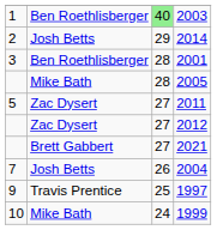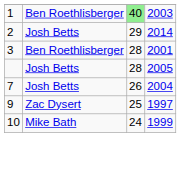 <table class="wikitable">
 <tr>
 </tr>
 <tr>
 <td>1</td>
 <td><a href='#'>Ben Roethlisberger</a></td>
 <td style="background: lightgreen;"><abbr>40</abbr></td>
 <td><a href='#'>2003</a></td>
 </tr>
 <tr>
 <td>2</td>
 <td><a href='#'>Josh Betts</a></td>
 <td><abbr>29</abbr></td>
 <td><a href='#'>2014</a></td>
 </tr>
 <tr>
 <td>3</td>
 <td><a href='#'>Ben Roethlisberger</a></td>
 <td><abbr>28</abbr></td>
 <td><a href='#'>2001</a></td>
 </tr>
 <tr>
 <td></td>
-<td><a href='#'>Mike Bath</a></td>
+<td><a href='#'>Josh Betts</a></td>
 <td><abbr>28</abbr></td>
 <td><a href='#'>2005</a></td>
-</tr>
-<tr>
-<td>5</td>
-<td><a href='#'>Zac Dysert</a></td>
-<td><abbr>27</abbr></td>
-<td><a href='#'>2011</a></td>
-</tr>
-<tr>
-<td></td>
-<td><a href='#'>Zac Dysert</a></td>
-<td><abbr>27</abbr></td>
-<td><a href='#'>2012</a></td>
-</tr>
-<tr>
-<td></td>
-<td><a href='#'>Brett Gabbert</a></td>
-<td><abbr>27</abbr></td>
-<td><a href='#'>2021</a></td>
 </tr>
 <tr>
 <td>7</td>
 <td><a href='#'>Josh Betts</a></td>
 <td><abbr>26</abbr></td>
 <td><a href='#'>2004</a></td>
 </tr>
 <tr>
 <td>9</td>
-<td>Travis Prentice</td>
+<td><a href='#'>Zac Dysert</a></td>
 <td><abbr>25</abbr></td>
 <td><a href='#'>1997</a></td>
 </tr>
 <tr>
 <td>10</td>
 <td><a href='#'>Mike Bath</a></td>
 <td><abbr>24</abbr></td>
 <td><a href='#'>1999</a></td>
 </tr>
 </table>
